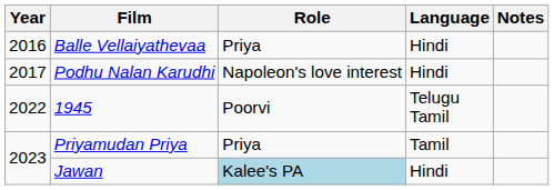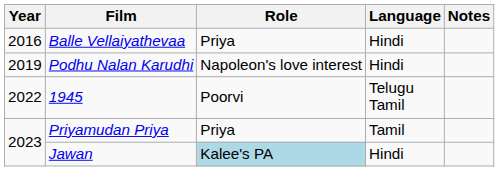 <table class="wikitable sortable">
 <tr>
 <th>Year</th>
 <th>Film</th>
 <th>Role</th>
 <th>Language</th>
 <th class="unsortable">Notes</th>
 </tr>
 <tr>
 <td>2016</td>
 <td><em><a href='#'>Balle Vellaiyathevaa</a></em></td>
 <td>Priya</td>
 <td>Hindi</td>
 <td></td>
 </tr>
 <tr>
-<td>2017</td>
+<td>2019</td>
 <td><em><a href='#'>Podhu Nalan Karudhi</a></em></td>
 <td>Napoleon's love interest</td>
 <td>Hindi</td>
 <td></td>
 </tr>
 <tr>
 <td>2022</td>
 <td><em><a href='#'>1945</a></em></td>
 <td>Poorvi</td>
 <td>Telugu<br>Tamil</td>
 <td></td>
 </tr>
 <tr>
 <td rowspan="2">2023</td>
 <td><em><a href='#'>Priyamudan Priya</a></em></td>
 <td>Priya</td>
 <td>Tamil</td>
 <td></td>
 </tr>
 <tr>
 <td><em><a href='#'>Jawan</a></em></td>
 <td style="background: lightblue;">Kalee's PA</td>
 <td>Hindi</td>
 <td></td>
 </tr>
 </table>
